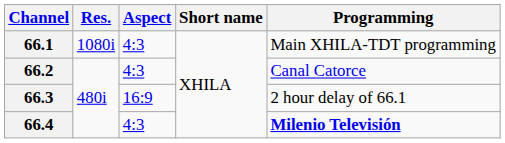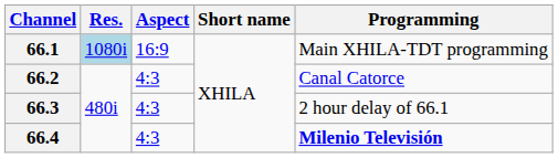 <table class="wikitable sortable">
 <tr>
 <th scope = "col"><a href='#'>Channel</a></th>
 <th scope = "col"><a href='#'>Res.</a></th>
 <th scope = "col"><a href='#'>Aspect</a></th>
 <th scope = "col">Short name</th>
 <th scope = "col">Programming</th>
 </tr>
 <tr>
 <th scope = "row">66.1</th>
-<td><a href='#'>1080i</a></td>
-<td><a href='#'>4:3</a></td>
+<td style="background: lightblue;"><a href='#'>1080i</a></td>
+<td><a href='#'>16:9</a></td>
 <td rowspan=4>XHILA</td>
 <td>Main XHILA-TDT programming</td>
 </tr>
 <tr>
 <th scope = "row">66.2</th>
 <td rowspan=3><a href='#'>480i</a></td>
 <td><a href='#'>4:3</a></td>
 <td><a href='#'>Canal Catorce</a></td>
 </tr>
 <tr>
 <th scope = "row">66.3</th>
-<td><a href='#'>16:9</a></td>
+<td><a href='#'>4:3</a></td>
 <td>2 hour delay of 66.1</td>
 </tr>
 <tr>
 <th scope = "row">66.4</th>
 <td><a href='#'>4:3</a></td>
 <td><strong><a href='#'>Milenio Televisión</a></strong></td>
 </tr>
 </table>
